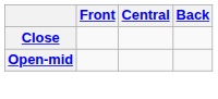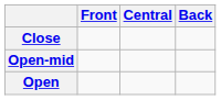 <table class="wikitable" style=text-align:center>
 <tr>
 <th colspan=1></th>
 <th><a href='#'>Front</a></th>
 <th><a href='#'>Central</a></th>
 <th><a href='#'>Back</a></th>
 </tr>
 <tr>
 <th rowspan=1><a href='#'>Close</a></th>
 <td></td>
 <td></td>
 <td></td>
 </tr>
 <tr>
 <th rowspan=1><a href='#'>Open-mid</a></th>
 <td></td>
 <td></td>
 <td></td>
 </tr>
+<tr>
+<th rowspan=1><a href='#'>Open</a></th>
+<td></td>
+<td></td>
+<td></td>
+</tr>
 </table>
